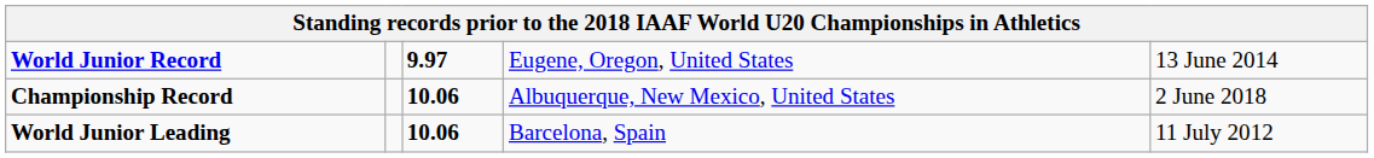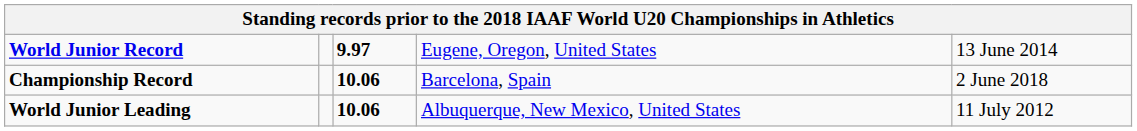 <table class="wikitable" width=75%>
 <tr>
 <th colspan="5">Standing records prior to the 2018 IAAF World U20 Championships in Athletics</th>
 </tr>
 <tr>
 <td><strong><a href='#'>World Junior Record</a></strong></td>
 <td></td>
 <td><strong>9.97</strong></td>
 <td><a href='#'>Eugene, Oregon</a>, <a href='#'>United States</a></td>
 <td>13 June 2014</td>
 </tr>
 <tr>
 <td><strong>Championship Record</strong></td>
 <td></td>
 <td><strong>10.06</strong></td>
-<td><a href='#'>Albuquerque, New Mexico</a>, <a href='#'>United States</a></td>
+<td><a href='#'>Barcelona</a>, <a href='#'>Spain</a></td>
 <td>2 June 2018</td>
 </tr>
 <tr>
 <td><strong>World Junior Leading</strong></td>
 <td></td>
 <td><strong>10.06</strong></td>
-<td><a href='#'>Barcelona</a>, <a href='#'>Spain</a></td>
+<td><a href='#'>Albuquerque, New Mexico</a>, <a href='#'>United States</a></td>
 <td>11 July 2012</td>
 </tr>
 </table>
